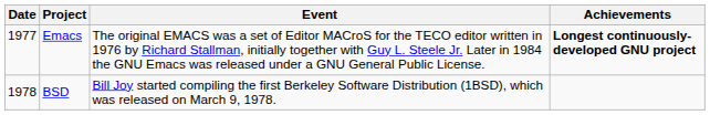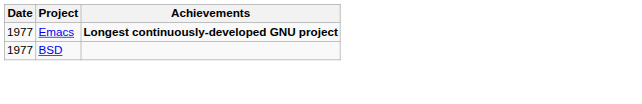 <table class="wikitable sortable">
 <tr>
 <th>Date</th>
 <th>Project</th>
-<th class="unsortable">Event</th>
 <th class="unsortable">Achievements</th>
 </tr>
 <tr valign="top">
 <td>1977</td>
 <td><a href='#'>Emacs</a></td>
-<td>The original EMACS was a set of Editor MACroS for the TECO editor written in 1976 by <a href='#'>Richard Stallman</a>, initially together with <a href='#'>Guy L. Steele Jr.</a> Later in 1984 the GNU Emacs was released under a GNU General Public License.</td>
 <td><strong>Longest continuously-developed GNU project</strong></td>
 </tr>
 <tr>
-<td>1978</td>
+<td>1977</td>
 <td><a href='#'>BSD</a></td>
-<td><a href='#'>Bill Joy</a> started compiling the first Berkeley Software Distribution (1BSD), which was released on March 9, 1978.</td>
 <td></td>
 </tr>
 </table>
